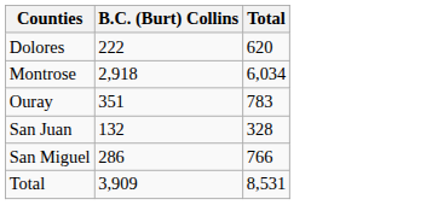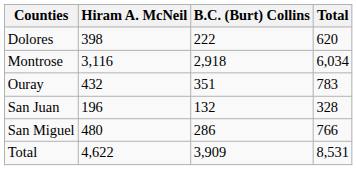 <table class="wikitable mw-collapsible">
 <tr>
 <th>Counties</th>
+<th>Hiram A. McNeil</th>
 <th>B.C. (Burt) Collins</th>
 <th>Total</th>
 </tr>
 <tr>
 <td>Dolores</td>
+<td>398</td>
 <td>222</td>
 <td>620</td>
 </tr>
 <tr>
 <td>Montrose</td>
+<td>3,116</td>
 <td>2,918</td>
 <td>6,034</td>
 </tr>
 <tr>
 <td>Ouray</td>
+<td>432</td>
 <td>351</td>
 <td>783</td>
 </tr>
 <tr>
 <td>San Juan</td>
+<td>196</td>
 <td>132</td>
 <td>328</td>
 </tr>
 <tr>
 <td>San Miguel</td>
+<td>480</td>
 <td>286</td>
 <td>766</td>
 </tr>
 <tr>
 <td>Total</td>
+<td>4,622</td>
 <td>3,909</td>
 <td>8,531</td>
 </tr>
 </table>
